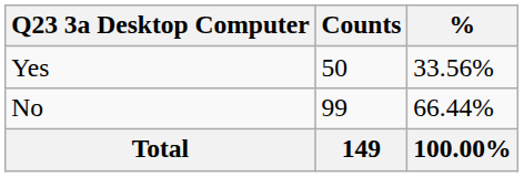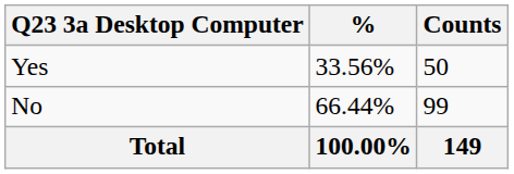 <table class="wikitable sortable">
 <tr>
 <th>Q23 3a Desktop Computer</th>
+<th>%</th>
 <th>Counts</th>
-<th>%</th>
 </tr>
 <tr>
 <td>Yes</td>
+<td>33.56%</td>
 <td>50</td>
-<td>33.56%</td>
 </tr>
 <tr>
 <td>No</td>
+<td>66.44%</td>
 <td>99</td>
-<td>66.44%</td>
 </tr>
 <tr>
 <th>Total</th>
+<th>100.00%</th>
 <th>149</th>
-<th>100.00%</th>
 </tr>
 </table>
